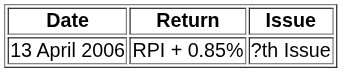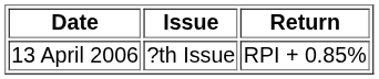 <table border="1">
 <tr>
 <th>Date</th>
+<th>Issue</th>
 <th>Return</th>
-<th>Issue</th>
 </tr>
 <tr>
 <td>13 April 2006</td>
+<td>?th Issue</td>
 <td>RPI + 0.85%</td>
-<td>?th Issue</td>
 </tr>
 </table>
